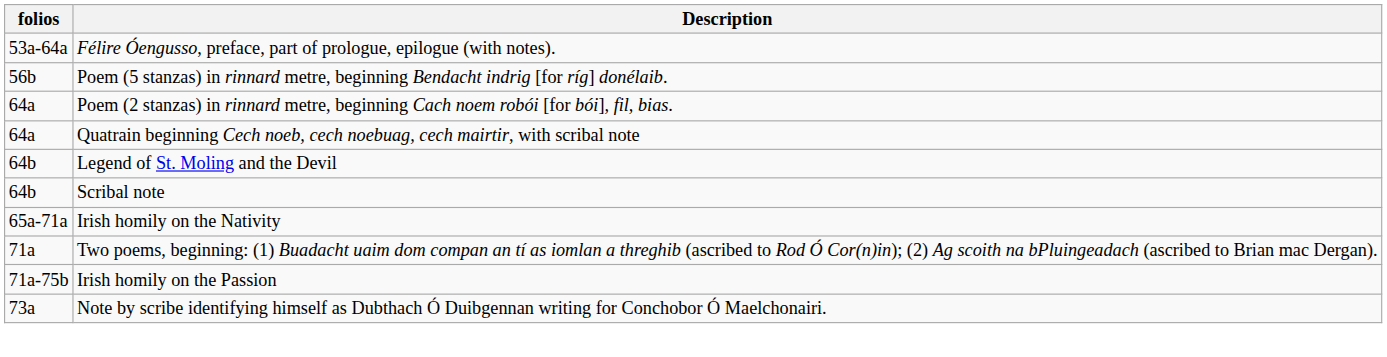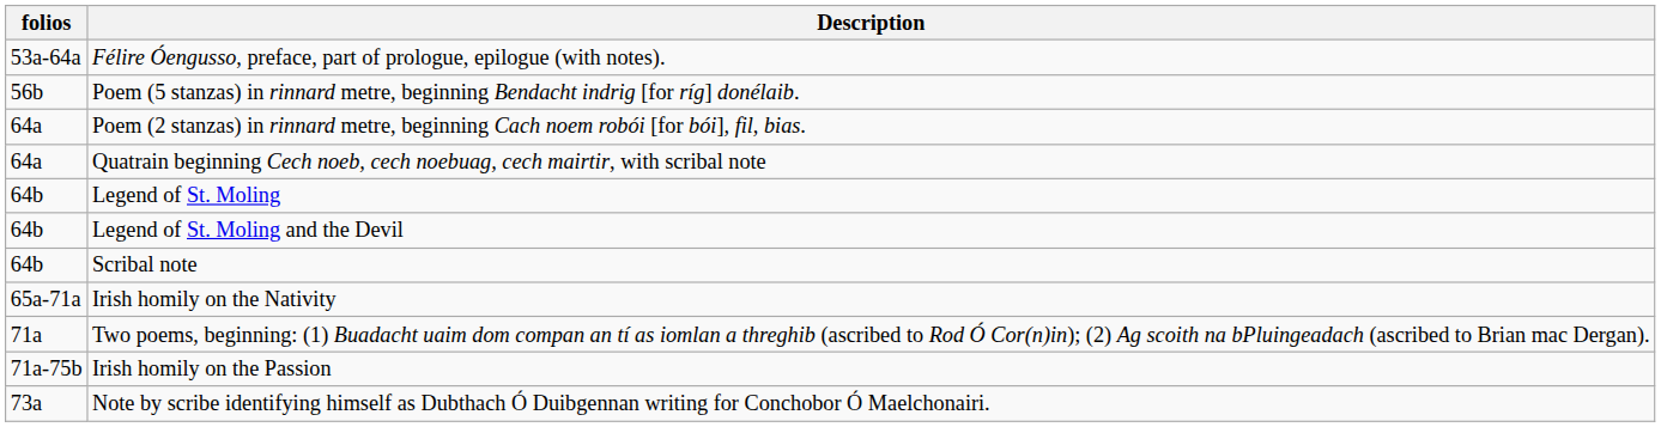 <table class="wikitable">
 <tr>
 <th>folios</th>
 <th>Description</th>
 </tr>
 <tr>
 <td>53a-64a</td>
 <td><em>Félire Óengusso</em>, preface, part of prologue, epilogue (with notes).</td>
 </tr>
 <tr>
 <td>56b</td>
 <td>Poem (5 stanzas) in <em>rinnard</em> metre, beginning <em>Bendacht indrig </em>[for <em>ríg</em>] <em>donélaib</em>.</td>
 </tr>
 <tr>
 <td>64a</td>
 <td>Poem (2 stanzas) in <em>rinnard</em> metre, beginning <em>Cach noem robói </em>[for <em>bói</em>]<em>, fil, bias</em>.</td>
 </tr>
 <tr>
 <td>64a</td>
 <td>Quatrain beginning <em>Cech noeb, cech noebuag, cech mairtir</em>, with scribal note</td>
+</tr>
+<tr>
+<td>64b</td>
+<td>Legend of <a href='#'>St. Moling</a></td>
 </tr>
 <tr>
 <td>64b</td>
 <td>Legend of <a href='#'>St. Moling</a> and the Devil</td>
 </tr>
 <tr>
 <td>64b</td>
 <td>Scribal note</td>
 </tr>
 <tr>
 <td>65a-71a</td>
 <td>Irish homily on the Nativity</td>
 </tr>
 <tr>
 <td>71a</td>
 <td>Two poems, beginning: (1) <em>Buadacht uaim dom compan an tí as iomlan a threghib</em> (ascribed to <em>Rod Ó Cor(n)in</em>); (2) <em>Ag scoith na bPluingeadach</em> (ascribed to Brian mac Dergan).</td>
 </tr>
 <tr>
 <td>71a-75b</td>
 <td>Irish homily on the Passion</td>
 </tr>
 <tr>
 <td>73a</td>
 <td>Note by scribe identifying himself as Dubthach Ó Duibgennan writing for Conchobor Ó Maelchonairi.</td>
 </tr>
 </table>
